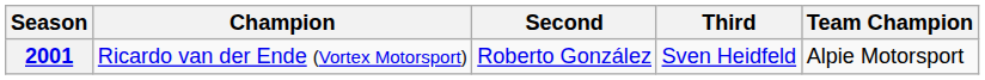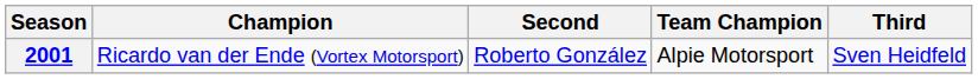 <table class="wikitable" style="font-size:85%;">
 <tr>
 <th>Season</th>
 <th>Champion</th>
 <th>Second</th>
+<th>Team Champion</th>
 <th>Third</th>
-<th>Team Champion</th>
 </tr>
 <tr>
 <th><a href='#'>2001</a></th>
 <td> <a href='#'>Ricardo van der Ende</a> <small>(<a href='#'>Vortex Motorsport</a>)</small></td>
 <td> <a href='#'>Roberto González</a></td>
+<td> Alpie Motorsport</td>
 <td> <a href='#'>Sven Heidfeld</a></td>
-<td> Alpie Motorsport</td>
 </tr>
 </table>
